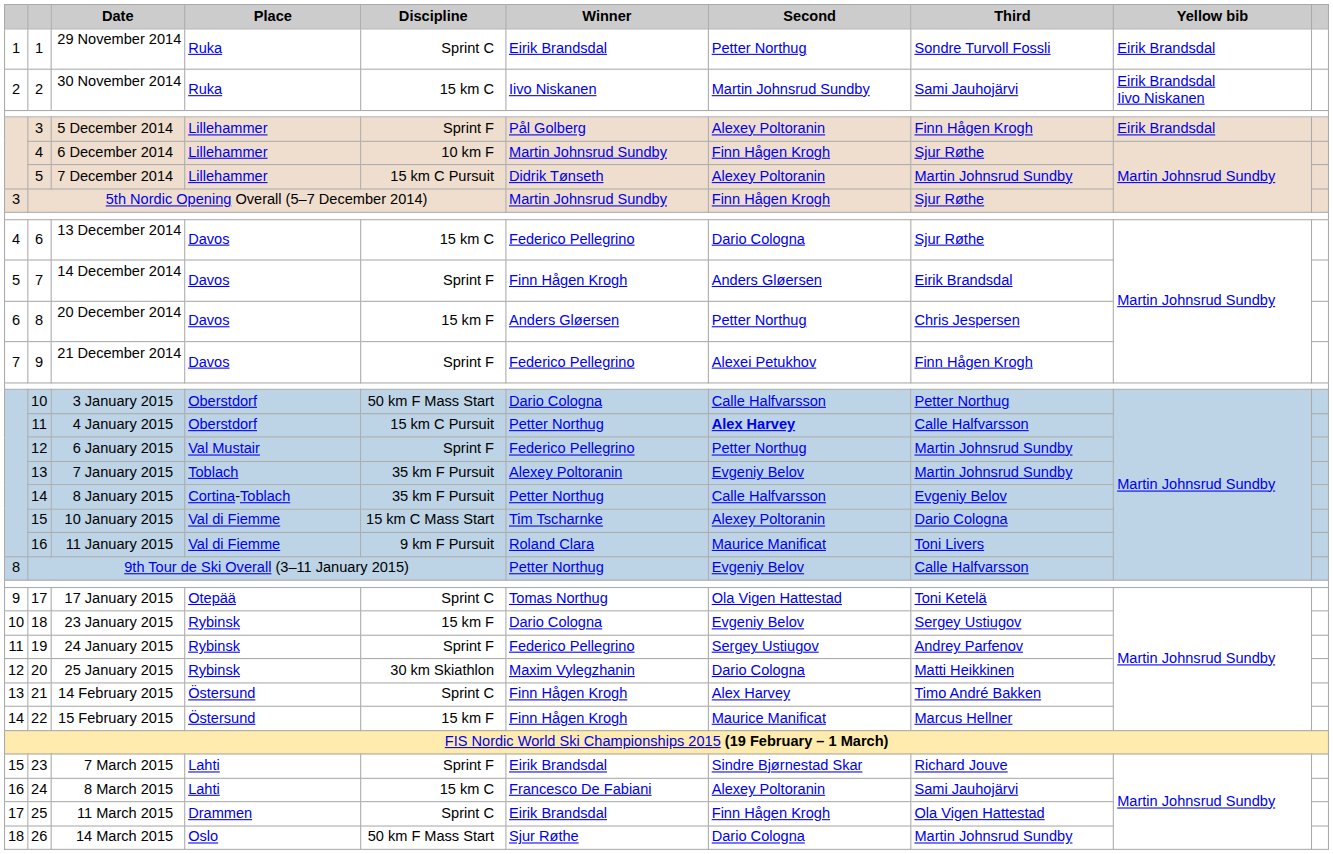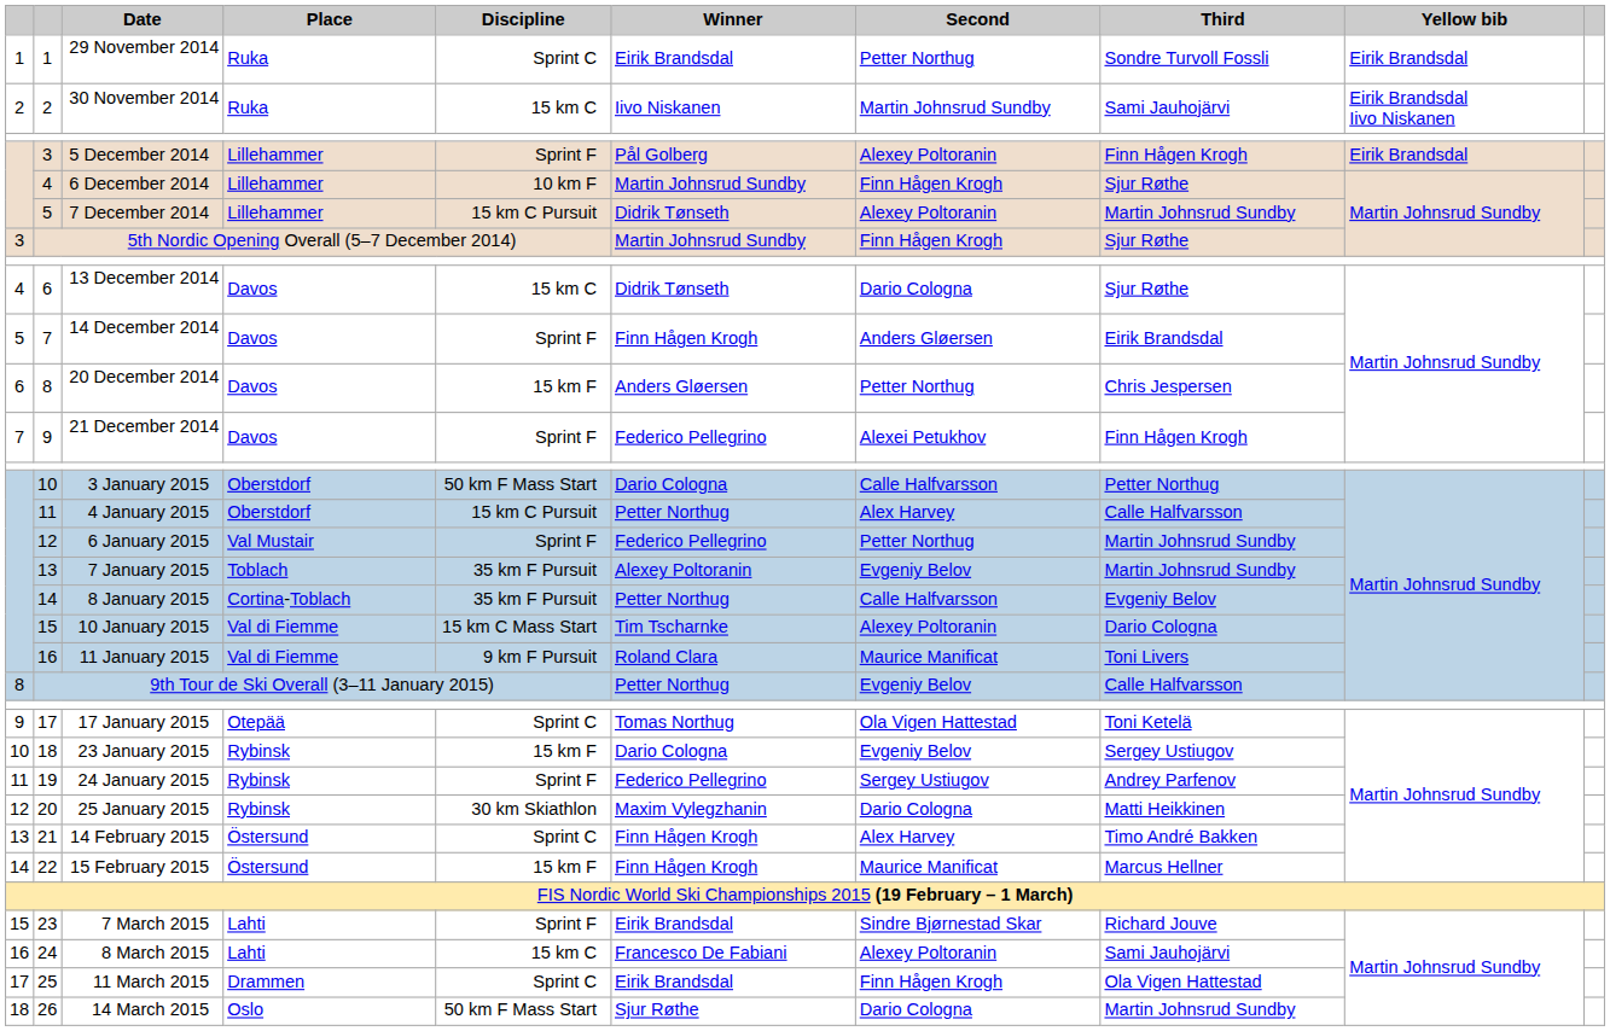 <table class="wikitable plainrowheaders" style="background:#fff; font-size:86%; line-height:16px; border:grey solid 1px; border-collapse:collapse;">
 <tr>
 <th scope="col" style="background:#ccc; width=20 px;"></th>
 <th scope="col" style="background:#ccc; width=30 px;"></th>
 <th scope="col" style="background:#ccc; width:120px;">Date</th>
 <th scope="col" style="background:#ccc; width:160px;">Place</th>
 <th scope="col" style="background:#ccc; width:130px;">Discipline</th>
 <th scope="col" style="background:#ccc; width:185px;">Winner</th>
 <th scope="col" style="background:#ccc; width:185px;">Second</th>
 <th scope="col" style="background:#ccc; width:185px;">Third</th>
 <th scope="col" style="background:#ccc; width:180px;">Yellow bib</th>
 <th scope="col" style="background:#ccc; width:10px;"></th>
 </tr>
 <tr>
 <td align=center>1</td>
 <td align=center>1</td>
 <td align=right>29 November 2014  </td>
 <td> <a href='#'>Ruka</a></td>
 <td align=right>Sprint C  </td>
 <td> <a href='#'>Eirik Brandsdal</a></td>
 <td> <a href='#'>Petter Northug</a></td>
 <td> <a href='#'>Sondre Turvoll Fossli</a></td>
 <td> <a href='#'>Eirik Brandsdal</a></td>
 <td></td>
 </tr>
 <tr>
 <td align=center>2</td>
 <td align=center>2</td>
 <td align=right>30 November 2014  </td>
 <td> <a href='#'>Ruka</a></td>
 <td align=right>15 km C  </td>
 <td> <a href='#'>Iivo Niskanen</a></td>
 <td> <a href='#'>Martin Johnsrud Sundby</a></td>
 <td> <a href='#'>Sami Jauhojärvi</a></td>
 <td> <a href='#'>Eirik Brandsdal</a><br> <a href='#'>Iivo Niskanen</a></td>
 <td></td>
 </tr>
 <tr>
 <td colspan=10></td>
 </tr>
 <tr bgcolor=#EFDECD>
 <td rowspan=3></td>
 <td align=center>3</td>
 <td align=right>5 December 2014  </td>
 <td> <a href='#'>Lillehammer</a></td>
 <td align=right>Sprint F  </td>
 <td> <a href='#'>Pål Golberg</a></td>
 <td> <a href='#'>Alexey Poltoranin</a></td>
 <td> <a href='#'>Finn Hågen Krogh</a></td>
 <td> <a href='#'>Eirik Brandsdal</a></td>
 <td></td>
 </tr>
 <tr bgcolor=#EFDECD>
 <td align=center>4</td>
 <td align=right>6 December 2014  </td>
 <td> <a href='#'>Lillehammer</a></td>
 <td align=right>10 km F  </td>
 <td> <a href='#'>Martin Johnsrud Sundby</a></td>
 <td> <a href='#'>Finn Hågen Krogh</a></td>
 <td> <a href='#'>Sjur Røthe</a></td>
 <td rowspan=3> <a href='#'>Martin Johnsrud Sundby</a></td>
 <td></td>
 </tr>
 <tr bgcolor=#EFDECD>
 <td align=center>5</td>
 <td align=right>7 December 2014  </td>
 <td> <a href='#'>Lillehammer</a></td>
 <td align=right>15 km C Pursuit  </td>
 <td> <a href='#'>Didrik Tønseth</a></td>
 <td> <a href='#'>Alexey Poltoranin</a></td>
 <td> <a href='#'>Martin Johnsrud Sundby</a></td>
 <td></td>
 </tr>
 <tr>
 <td bgcolor=#EFDECD align=center>3</td>
 <td colspan=4 bgcolor=#EFDECD align=center><a href='#'>5th Nordic Opening</a> Overall (5–7 December 2014)</td>
 <td bgcolor=#EFDECD> <a href='#'>Martin Johnsrud Sundby</a></td>
 <td bgcolor=#EFDECD> <a href='#'>Finn Hågen Krogh</a></td>
 <td bgcolor=#EFDECD> <a href='#'>Sjur Røthe</a></td>
 <td bgcolor=#EFDECD></td>
 </tr>
 <tr>
 <td colspan=10></td>
 </tr>
 <tr>
 <td align=center>4</td>
 <td align=center>6</td>
 <td align=right>13 December 2014  </td>
 <td> <a href='#'>Davos</a></td>
 <td align=right>15 km C  </td>
-<td> <a href='#'>Federico Pellegrino</a></td>
+<td> <a href='#'>Didrik Tønseth</a></td>
 <td> <a href='#'>Dario Cologna</a></td>
 <td> <a href='#'>Sjur Røthe</a></td>
 <td rowspan=4> <a href='#'>Martin Johnsrud Sundby</a></td>
 <td></td>
 </tr>
 <tr>
 <td align=center>5</td>
 <td align=center>7</td>
 <td align=right>14 December 2014  </td>
 <td> <a href='#'>Davos</a></td>
 <td align=right>Sprint F  </td>
 <td> <a href='#'>Finn Hågen Krogh</a></td>
 <td> <a href='#'>Anders Gløersen</a></td>
 <td> <a href='#'>Eirik Brandsdal</a></td>
 <td></td>
 </tr>
 <tr>
 <td align=center>6</td>
 <td align=center>8</td>
 <td align=right>20 December 2014  </td>
 <td> <a href='#'>Davos</a></td>
 <td align=right>15 km F  </td>
 <td> <a href='#'>Anders Gløersen</a></td>
 <td> <a href='#'>Petter Northug</a></td>
 <td> <a href='#'>Chris Jespersen</a></td>
 <td></td>
 </tr>
 <tr>
 <td align=center>7</td>
 <td align=center>9</td>
 <td align=right>21 December 2014  </td>
 <td> <a href='#'>Davos</a></td>
 <td align=right>Sprint F  </td>
 <td> <a href='#'>Federico Pellegrino</a></td>
 <td> <a href='#'>Alexei Petukhov</a></td>
 <td> <a href='#'>Finn Hågen Krogh</a></td>
 <td></td>
 </tr>
 <tr>
 <td colspan=10></td>
 </tr>
 <tr bgcolor=#BCD4E6>
 <td rowspan=7></td>
 <td align=center>10</td>
 <td align=right>3 January 2015  </td>
 <td> <a href='#'>Oberstdorf</a></td>
 <td align=right>50 km F Mass Start  </td>
 <td> <a href='#'>Dario Cologna</a></td>
 <td> <a href='#'>Calle Halfvarsson</a></td>
 <td> <a href='#'>Petter Northug</a></td>
 <td rowspan=8> <a href='#'>Martin Johnsrud Sundby</a></td>
 <td></td>
 </tr>
 <tr bgcolor=#BCD4E6>
 <td align=center>11</td>
 <td align=right>4 January 2015  </td>
 <td> <a href='#'>Oberstdorf</a></td>
 <td align=right>15 km C Pursuit  </td>
 <td> <a href='#'>Petter Northug</a></td>
-<td><strong> <a href='#'>Alex Harvey</a></strong></td>
+<td> <a href='#'>Alex Harvey</a></td>
 <td> <a href='#'>Calle Halfvarsson</a></td>
 <td></td>
 </tr>
 <tr bgcolor=#BCD4E6>
 <td align=center>12</td>
 <td align=right>6 January 2015  </td>
 <td> <a href='#'>Val Mustair</a></td>
 <td align=right>Sprint F  </td>
 <td> <a href='#'>Federico Pellegrino</a></td>
 <td> <a href='#'>Petter Northug</a></td>
 <td> <a href='#'>Martin Johnsrud Sundby</a></td>
 <td></td>
 </tr>
 <tr bgcolor=#BCD4E6>
 <td align=center>13</td>
 <td align=right>7 January 2015  </td>
 <td> <a href='#'>Toblach</a></td>
 <td align=right>35 km F Pursuit  </td>
 <td> <a href='#'>Alexey Poltoranin</a></td>
 <td> <a href='#'>Evgeniy Belov</a></td>
 <td> <a href='#'>Martin Johnsrud Sundby</a></td>
 <td></td>
 </tr>
 <tr bgcolor=#BCD4E6>
 <td align=center>14</td>
 <td align=right>8 January 2015  </td>
 <td> <a href='#'>Cortina</a>-<a href='#'>Toblach</a></td>
 <td align=right>35 km F Pursuit  </td>
 <td> <a href='#'>Petter Northug</a></td>
 <td> <a href='#'>Calle Halfvarsson</a></td>
 <td> <a href='#'>Evgeniy Belov</a></td>
 <td></td>
 </tr>
 <tr bgcolor=#BCD4E6>
 <td align=center>15</td>
 <td align=right>10 January 2015  </td>
 <td> <a href='#'>Val di Fiemme</a></td>
 <td align=right>15 km C Mass Start  </td>
 <td> <a href='#'>Tim Tscharnke</a></td>
 <td> <a href='#'>Alexey Poltoranin</a></td>
 <td> <a href='#'>Dario Cologna</a></td>
 <td></td>
 </tr>
 <tr bgcolor=#BCD4E6>
 <td align=center>16</td>
 <td align=right>11 January 2015  </td>
 <td> <a href='#'>Val di Fiemme</a></td>
 <td align=right>9 km F Pursuit  </td>
 <td> <a href='#'>Roland Clara</a></td>
 <td> <a href='#'>Maurice Manificat</a></td>
 <td> <a href='#'>Toni Livers</a></td>
 <td></td>
 </tr>
 <tr>
 <td bgcolor=#BCD4E6 align=center>8</td>
 <td colspan=4 bgcolor=#BCD4E6 align=center><a href='#'>9th Tour de Ski Overall</a> (3–11 January 2015)</td>
 <td bgcolor=#BCD4E6> <a href='#'>Petter Northug</a></td>
 <td bgcolor=#BCD4E6> <a href='#'>Evgeniy Belov</a></td>
 <td bgcolor=#BCD4E6> <a href='#'>Calle Halfvarsson</a></td>
 <td bgcolor=#BCD4E6></td>
 </tr>
 <tr>
 <td colspan=10></td>
 </tr>
 <tr>
 <td align=center>9</td>
 <td align=center>17</td>
 <td align=right>17 January 2015  </td>
 <td> <a href='#'>Otepää</a></td>
 <td align=right>Sprint C  </td>
 <td> <a href='#'>Tomas Northug</a></td>
 <td> <a href='#'>Ola Vigen Hattestad</a></td>
 <td> <a href='#'>Toni Ketelä</a></td>
 <td rowspan=6> <a href='#'>Martin Johnsrud Sundby</a></td>
 <td></td>
 </tr>
 <tr>
 <td align=center>10</td>
 <td align=center>18</td>
 <td align=right>23 January 2015  </td>
 <td> <a href='#'>Rybinsk</a></td>
 <td align=right>15 km F  </td>
 <td> <a href='#'>Dario Cologna</a></td>
 <td> <a href='#'>Evgeniy Belov</a></td>
 <td> <a href='#'>Sergey Ustiugov</a></td>
 <td></td>
 </tr>
 <tr>
 <td align=center>11</td>
 <td align=center>19</td>
 <td align=right>24 January 2015  </td>
 <td> <a href='#'>Rybinsk</a></td>
 <td align=right>Sprint F  </td>
 <td> <a href='#'>Federico Pellegrino</a></td>
 <td> <a href='#'>Sergey Ustiugov</a></td>
 <td> <a href='#'>Andrey Parfenov</a></td>
 <td></td>
 </tr>
 <tr>
 <td align=center>12</td>
 <td align=center>20</td>
 <td align=right>25 January 2015  </td>
 <td> <a href='#'>Rybinsk</a></td>
 <td align=right>30 km Skiathlon  </td>
 <td> <a href='#'>Maxim Vylegzhanin</a></td>
 <td> <a href='#'>Dario Cologna</a></td>
 <td> <a href='#'>Matti Heikkinen</a></td>
 <td></td>
 </tr>
 <tr>
 <td align=center>13</td>
 <td align=center>21</td>
 <td align=right>14 February 2015  </td>
 <td> <a href='#'>Östersund</a></td>
 <td align=right>Sprint C  </td>
 <td> <a href='#'>Finn Hågen Krogh</a></td>
 <td> <a href='#'>Alex Harvey</a></td>
 <td> <a href='#'>Timo André Bakken</a></td>
 <td></td>
 </tr>
 <tr>
 <td align=center>14</td>
 <td align=center>22</td>
 <td align=right>15 February 2015  </td>
 <td> <a href='#'>Östersund</a></td>
 <td align=right>15 km F  </td>
 <td> <a href='#'>Finn Hågen Krogh</a></td>
 <td> <a href='#'>Maurice Manificat</a></td>
 <td> <a href='#'>Marcus Hellner</a></td>
 <td></td>
 </tr>
 <tr style="background:#FFEBAD">
 <td colspan=10 align=center><a href='#'>FIS Nordic World Ski Championships 2015</a> <strong>(19 February – 1 March)</strong></td>
 </tr>
 <tr>
 <td align=center>15</td>
 <td align=center>23</td>
 <td align=right>7 March 2015  </td>
 <td> <a href='#'>Lahti</a></td>
 <td align=right>Sprint F  </td>
 <td> <a href='#'>Eirik Brandsdal</a></td>
 <td> <a href='#'>Sindre Bjørnestad Skar</a></td>
 <td> <a href='#'>Richard Jouve</a></td>
 <td rowspan=4> <a href='#'>Martin Johnsrud Sundby</a></td>
 <td></td>
 </tr>
 <tr>
 <td align=center>16</td>
 <td align=center>24</td>
 <td align=right>8 March 2015  </td>
 <td> <a href='#'>Lahti</a></td>
 <td align=right>15 km C  </td>
 <td> <a href='#'>Francesco De Fabiani</a></td>
 <td> <a href='#'>Alexey Poltoranin</a></td>
 <td> <a href='#'>Sami Jauhojärvi</a></td>
 <td></td>
 </tr>
 <tr>
 <td align=center>17</td>
 <td align=center>25</td>
 <td align=right>11 March 2015  </td>
 <td> <a href='#'>Drammen</a></td>
 <td align=right>Sprint C  </td>
 <td> <a href='#'>Eirik Brandsdal</a></td>
 <td> <a href='#'>Finn Hågen Krogh</a></td>
 <td> <a href='#'>Ola Vigen Hattestad</a></td>
 <td></td>
 </tr>
 <tr>
 <td align=center>18</td>
 <td align=center>26</td>
 <td align=right>14 March 2015  </td>
 <td> <a href='#'>Oslo</a></td>
 <td align=right>50 km F Mass Start  </td>
 <td> <a href='#'>Sjur Røthe</a></td>
 <td> <a href='#'>Dario Cologna</a></td>
 <td> <a href='#'>Martin Johnsrud Sundby</a></td>
 <td></td>
 </tr>
 </table>
